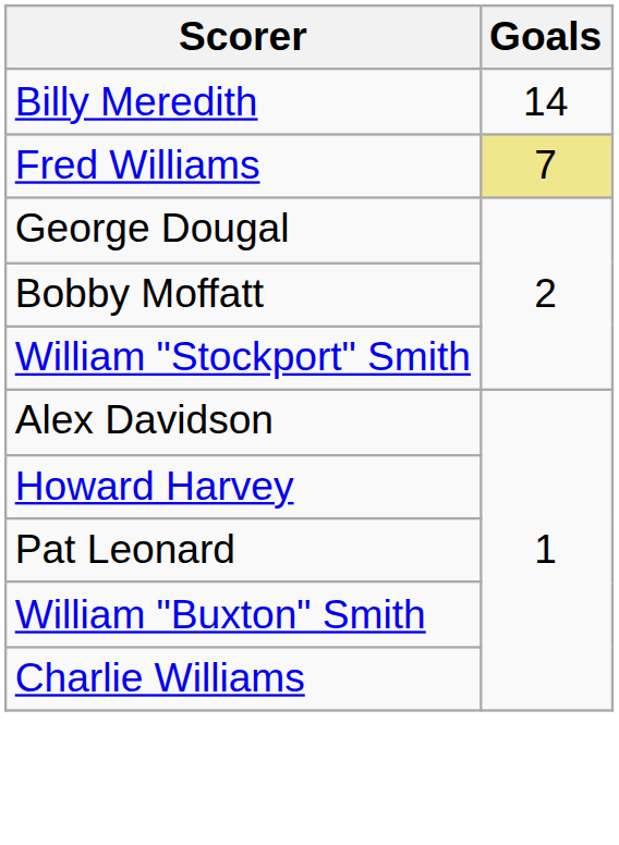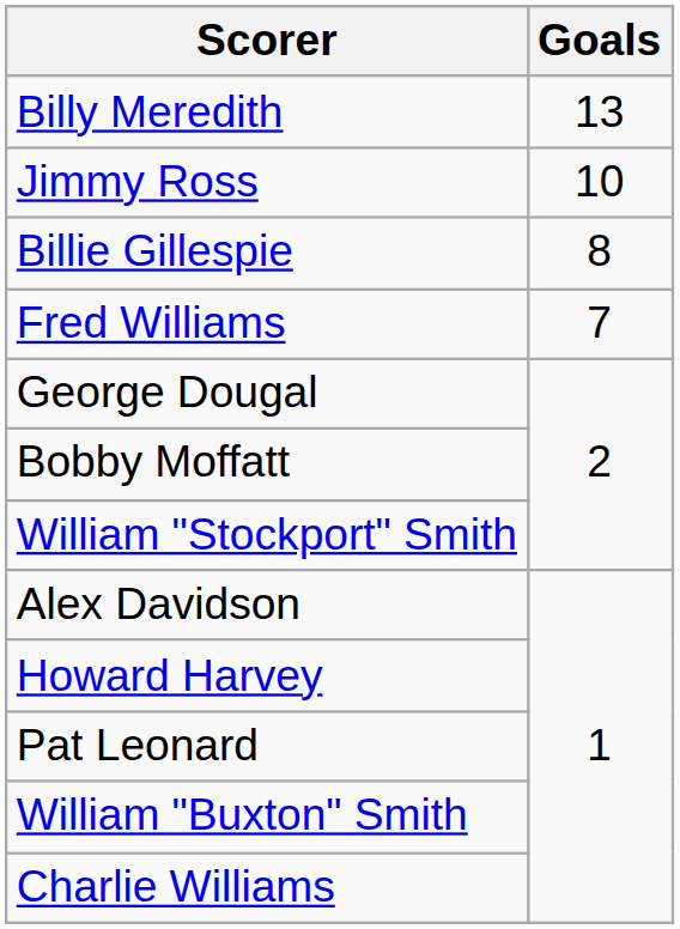 <table class="wikitable">
 <tr>
 <th>Scorer</th>
 <th>Goals</th>
 </tr>
 <tr>
 <td> <a href='#'>Billy Meredith</a></td>
-<td align=center>14</td>
+<td align=center>13</td>
+</tr>
+<tr>
+<td> <a href='#'>Jimmy Ross</a></td>
+<td align=center>10</td>
+</tr>
+<tr>
+<td> <a href='#'>Billie Gillespie</a></td>
+<td align=center>8</td>
 </tr>
 <tr>
 <td> <a href='#'>Fred Williams</a></td>
-<td align=center style="background: khaki;">7</td>
+<td align=center>7</td>
 </tr>
 <tr>
 <td>George Dougal</td>
 <td rowspan="3" align=center>2</td>
 </tr>
 <tr>
 <td>Bobby Moffatt</td>
 </tr>
 <tr>
 <td> <a href='#'>William "Stockport" Smith</a></td>
 </tr>
 <tr>
 <td>Alex Davidson</td>
 <td rowspan="5" align=center>1</td>
 </tr>
 <tr>
 <td> <a href='#'>Howard Harvey</a></td>
 </tr>
 <tr>
 <td>Pat Leonard</td>
 </tr>
 <tr>
 <td> <a href='#'>William "Buxton" Smith</a></td>
 </tr>
 <tr>
 <td> <a href='#'>Charlie Williams</a></td>
 </tr>
 </table>
